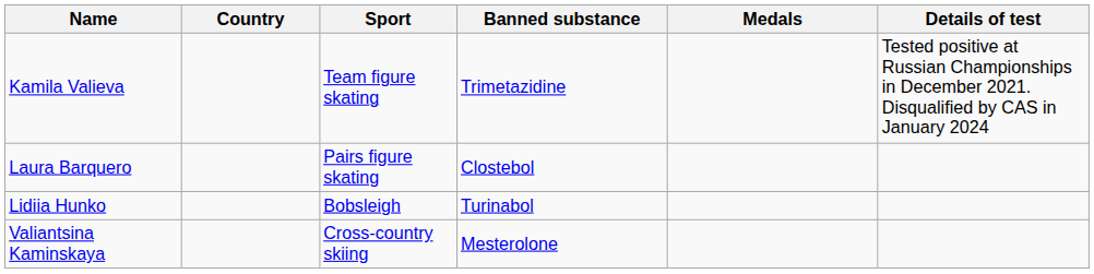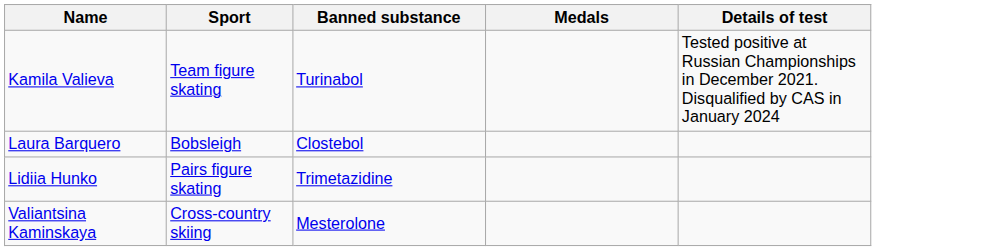 <table class="wikitable"  style="font-size:98%; font-size:98%;">
 <tr>
 <th style="width:150px;">Name</th>
-<th style="width:115px;">Country</th>
 <th style="width:115px;">Sport</th>
 <th style="width:180px;">Banned substance</th>
 <th style="width:180px;">Medals</th>
 <th style="width:180px;">Details of test</th>
 </tr>
 <tr>
 <td><a href='#'>Kamila Valieva</a></td>
-<td></td>
 <td><a href='#'>Team figure skating</a></td>
-<td><a href='#'>Trimetazidine</a></td>
+<td><a href='#'>Turinabol</a></td>
 <td></td>
 <td>Tested positive at Russian Championships in December 2021. Disqualified by CAS in January 2024</td>
 </tr>
 <tr>
 <td><a href='#'>Laura Barquero</a></td>
-<td></td>
-<td><a href='#'>Pairs figure skating</a></td>
+<td><a href='#'>Bobsleigh</a></td>
 <td><a href='#'>Clostebol</a></td>
 <td></td>
 <td></td>
 </tr>
 <tr>
 <td><a href='#'>Lidiia Hunko</a></td>
-<td></td>
-<td><a href='#'>Bobsleigh</a></td>
-<td><a href='#'>Turinabol</a></td>
+<td><a href='#'>Pairs figure skating</a></td>
+<td><a href='#'>Trimetazidine</a></td>
 <td></td>
 <td></td>
 </tr>
 <tr>
 <td><a href='#'>Valiantsina Kaminskaya</a></td>
-<td></td>
 <td><a href='#'>Cross-country skiing</a></td>
 <td><a href='#'>Mesterolone</a></td>
 <td></td>
 <td></td>
 </tr>
 </table>
